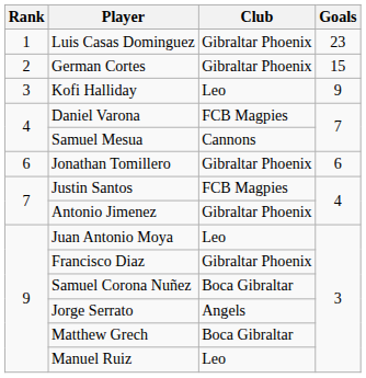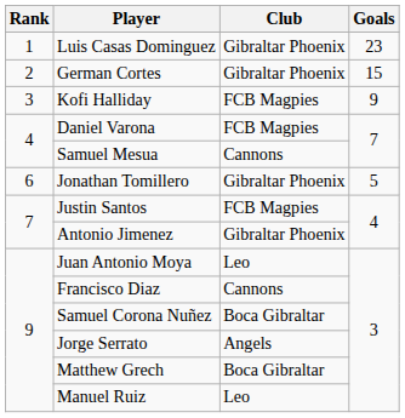 <table class="wikitable" style="text-align:center">
 <tr>
 <th>Rank</th>
 <th>Player</th>
 <th>Club</th>
 <th>Goals</th>
 </tr>
 <tr>
 <td>1</td>
 <td align="left"> Luis Casas Dominguez</td>
 <td align="left">Gibraltar Phoenix</td>
 <td>23</td>
 </tr>
 <tr>
 <td>2</td>
 <td align="left"> German Cortes</td>
 <td align="left">Gibraltar Phoenix</td>
 <td>15</td>
 </tr>
 <tr>
 <td>3</td>
 <td align="left"> Kofi Halliday</td>
-<td align="left">Leo</td>
+<td align="left">FCB Magpies</td>
 <td>9</td>
 </tr>
 <tr>
 <td rowspan=2>4</td>
 <td align="left"> Daniel Varona</td>
 <td align="left">FCB Magpies</td>
 <td rowspan=2>7</td>
 </tr>
 <tr>
 <td align="left"> Samuel Mesua</td>
 <td align="left">Cannons</td>
 </tr>
 <tr>
 <td>6</td>
 <td align="left"> Jonathan Tomillero</td>
 <td align="left">Gibraltar Phoenix</td>
-<td>6</td>
+<td>5</td>
 </tr>
 <tr>
 <td rowspan=2>7</td>
 <td align="left"> Justin Santos</td>
 <td align="left">FCB Magpies</td>
 <td rowspan=2>4</td>
 </tr>
 <tr>
 <td align="left"> Antonio Jimenez</td>
 <td align="left">Gibraltar Phoenix</td>
 </tr>
 <tr>
 <td rowspan=6>9</td>
 <td align="left"> Juan Antonio Moya</td>
 <td align="left">Leo</td>
 <td rowspan=6>3</td>
 </tr>
 <tr>
 <td align="left"> Francisco Diaz</td>
-<td align="left">Gibraltar Phoenix</td>
+<td align="left">Cannons</td>
 </tr>
 <tr>
 <td align="left"> Samuel Corona Nuñez</td>
 <td align="left">Boca Gibraltar</td>
 </tr>
 <tr>
 <td align="left"> Jorge Serrato</td>
 <td align="left">Angels</td>
 </tr>
 <tr>
 <td align="left"> Matthew Grech</td>
 <td align="left">Boca Gibraltar</td>
 </tr>
 <tr>
 <td align="left"> Manuel Ruiz</td>
 <td align="left">Leo</td>
 </tr>
 </table>
